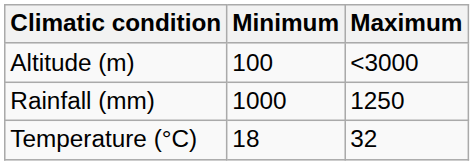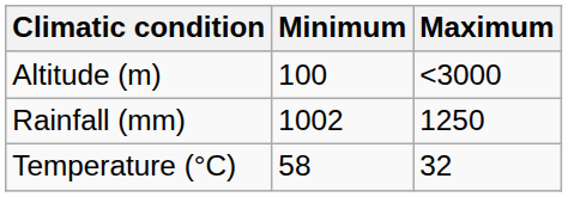 <table class="wikitable">
 <tr>
 <th>Climatic condition</th>
 <th>Minimum</th>
 <th>Maximum</th>
 </tr>
 <tr>
 <td>Altitude (m)</td>
 <td>100</td>
 <td><3000</td>
 </tr>
 <tr>
 <td>Rainfall (mm)</td>
-<td>1000</td>
+<td>1002</td>
 <td>1250</td>
 </tr>
 <tr>
 <td>Temperature (°C)</td>
-<td>18</td>
+<td>58</td>
 <td>32</td>
 </tr>
 </table>
